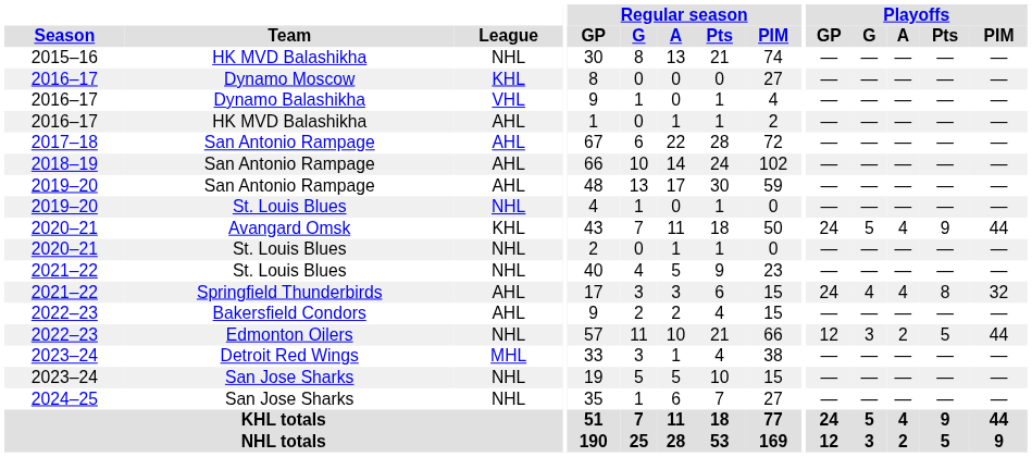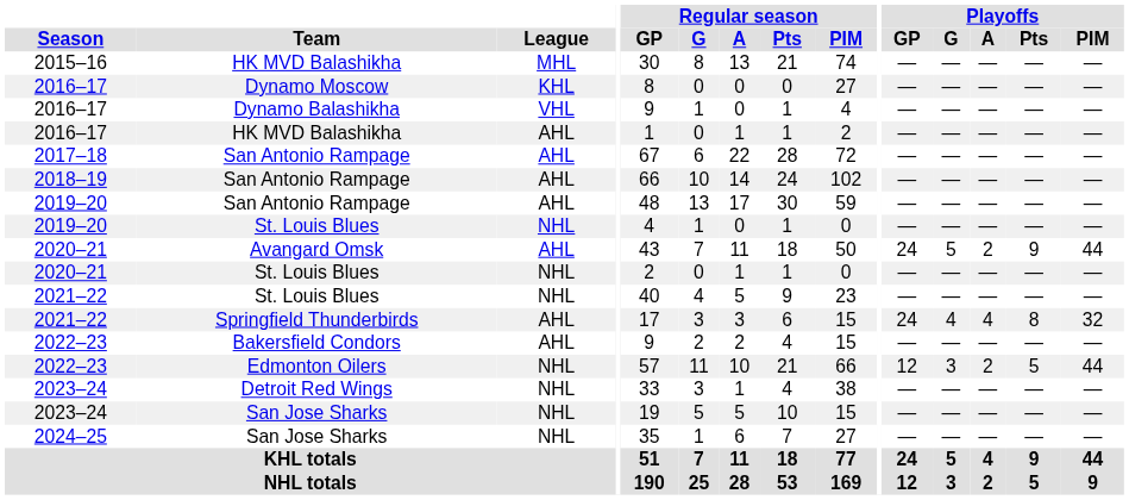 <table border="0" cellpadding="1" cellspacing="0" style="text-align:center; width:60em;">
 <tr bgcolor="#e0e0e0">
 <th colspan="3" bgcolor="#ffffff"></th>
 <th rowspan="98" bgcolor="#ffffff"></th>
 <th colspan="5"><a href='#'>Regular season</a></th>
 <th rowspan="98" bgcolor="#ffffff"></th>
 <th colspan="5"><a href='#'>Playoffs</a></th>
 </tr>
 <tr bgcolor="#e0e0e0">
 <th><a href='#'>Season</a></th>
 <th>Team</th>
 <th>League</th>
 <th>GP</th>
 <th><a href='#'>G</a></th>
 <th><a href='#'>A</a></th>
 <th><a href='#'>Pts</a></th>
 <th><a href='#'>PIM</a></th>
 <th>GP</th>
 <th>G</th>
 <th>A</th>
 <th>Pts</th>
 <th>PIM</th>
 </tr>
 <tr>
 <td>2015–16</td>
 <td><a href='#'>HK MVD Balashikha</a></td>
-<td>NHL</td>
+<td><a href='#'>MHL</a></td>
 <td>30</td>
 <td>8</td>
 <td>13</td>
 <td>21</td>
 <td>74</td>
 <td>—</td>
 <td>—</td>
 <td>—</td>
 <td>—</td>
 <td>—</td>
 </tr>
 <tr bgcolor="#f0f0f0">
 <td><a href='#'>2016–17</a></td>
 <td><a href='#'>Dynamo Moscow</a></td>
 <td><a href='#'>KHL</a></td>
 <td>8</td>
 <td>0</td>
 <td>0</td>
 <td>0</td>
 <td>27</td>
 <td>—</td>
 <td>—</td>
 <td>—</td>
 <td>—</td>
 <td>—</td>
 </tr>
 <tr>
 <td>2016–17</td>
 <td><a href='#'>Dynamo Balashikha</a></td>
 <td><a href='#'>VHL</a></td>
 <td>9</td>
 <td>1</td>
 <td>0</td>
 <td>1</td>
 <td>4</td>
 <td>—</td>
 <td>—</td>
 <td>—</td>
 <td>—</td>
 <td>—</td>
 </tr>
 <tr bgcolor="#f0f0f0">
 <td>2016–17</td>
 <td>HK MVD Balashikha</td>
 <td>AHL</td>
 <td>1</td>
 <td>0</td>
 <td>1</td>
 <td>1</td>
 <td>2</td>
 <td>—</td>
 <td>—</td>
 <td>—</td>
 <td>—</td>
 <td>—</td>
 </tr>
 <tr>
 <td><a href='#'>2017–18</a></td>
 <td><a href='#'>San Antonio Rampage</a></td>
 <td><a href='#'>AHL</a></td>
 <td>67</td>
 <td>6</td>
 <td>22</td>
 <td>28</td>
 <td>72</td>
 <td>—</td>
 <td>—</td>
 <td>—</td>
 <td>—</td>
 <td>—</td>
 </tr>
 <tr bgcolor="#f0f0f0">
 <td><a href='#'>2018–19</a></td>
 <td>San Antonio Rampage</td>
 <td>AHL</td>
 <td>66</td>
 <td>10</td>
 <td>14</td>
 <td>24</td>
 <td>102</td>
 <td>—</td>
 <td>—</td>
 <td>—</td>
 <td>—</td>
 <td>—</td>
 </tr>
 <tr>
 <td><a href='#'>2019–20</a></td>
 <td>San Antonio Rampage</td>
 <td>AHL</td>
 <td>48</td>
 <td>13</td>
 <td>17</td>
 <td>30</td>
 <td>59</td>
 <td>—</td>
 <td>—</td>
 <td>—</td>
 <td>—</td>
 <td>—</td>
 </tr>
 <tr bgcolor="#f0f0f0">
 <td><a href='#'>2019–20</a></td>
 <td><a href='#'>St. Louis Blues</a></td>
 <td><a href='#'>NHL</a></td>
 <td>4</td>
 <td>1</td>
 <td>0</td>
 <td>1</td>
 <td>0</td>
 <td>—</td>
 <td>—</td>
 <td>—</td>
 <td>—</td>
 <td>—</td>
 </tr>
 <tr>
 <td><a href='#'>2020–21</a></td>
 <td><a href='#'>Avangard Omsk</a></td>
-<td>KHL</td>
+<td><a href='#'>AHL</a></td>
 <td>43</td>
 <td>7</td>
 <td>11</td>
 <td>18</td>
 <td>50</td>
 <td>24</td>
 <td>5</td>
-<td>4</td>
+<td>2</td>
 <td>9</td>
 <td>44</td>
 </tr>
 <tr bgcolor="#f0f0f0">
 <td><a href='#'>2020–21</a></td>
 <td>St. Louis Blues</td>
 <td>NHL</td>
 <td>2</td>
 <td>0</td>
 <td>1</td>
 <td>1</td>
 <td>0</td>
 <td>—</td>
 <td>—</td>
 <td>—</td>
 <td>—</td>
 <td>—</td>
 </tr>
 <tr>
 <td><a href='#'>2021–22</a></td>
 <td>St. Louis Blues</td>
 <td>NHL</td>
 <td>40</td>
 <td>4</td>
 <td>5</td>
 <td>9</td>
 <td>23</td>
 <td>—</td>
 <td>—</td>
 <td>—</td>
 <td>—</td>
 <td>—</td>
 </tr>
 <tr bgcolor="#f0f0f0">
 <td><a href='#'>2021–22</a></td>
 <td><a href='#'>Springfield Thunderbirds</a></td>
 <td>AHL</td>
 <td>17</td>
 <td>3</td>
 <td>3</td>
 <td>6</td>
 <td>15</td>
 <td>24</td>
 <td>4</td>
 <td>4</td>
 <td>8</td>
 <td>32</td>
 </tr>
 <tr>
 <td><a href='#'>2022–23</a></td>
 <td><a href='#'>Bakersfield Condors</a></td>
 <td>AHL</td>
 <td>9</td>
 <td>2</td>
 <td>2</td>
 <td>4</td>
 <td>15</td>
 <td>—</td>
 <td>—</td>
 <td>—</td>
 <td>—</td>
 <td>—</td>
 </tr>
 <tr bgcolor="#f0f0f0">
 <td><a href='#'>2022–23</a></td>
 <td><a href='#'>Edmonton Oilers</a></td>
 <td>NHL</td>
 <td>57</td>
 <td>11</td>
 <td>10</td>
 <td>21</td>
 <td>66</td>
 <td>12</td>
 <td>3</td>
 <td>2</td>
 <td>5</td>
 <td>44</td>
 </tr>
 <tr>
 <td><a href='#'>2023–24</a></td>
 <td><a href='#'>Detroit Red Wings</a></td>
-<td><a href='#'>MHL</a></td>
+<td>NHL</td>
 <td>33</td>
 <td>3</td>
 <td>1</td>
 <td>4</td>
 <td>38</td>
 <td>—</td>
 <td>—</td>
 <td>—</td>
 <td>—</td>
 <td>—</td>
 </tr>
 <tr bgcolor="#f0f0f0">
 <td>2023–24</td>
 <td><a href='#'>San Jose Sharks</a></td>
 <td>NHL</td>
 <td>19</td>
 <td>5</td>
 <td>5</td>
 <td>10</td>
 <td>15</td>
 <td>—</td>
 <td>—</td>
 <td>—</td>
 <td>—</td>
 <td>—</td>
 </tr>
 <tr>
 <td><a href='#'>2024–25</a></td>
 <td>San Jose Sharks</td>
 <td>NHL</td>
 <td>35</td>
 <td>1</td>
 <td>6</td>
 <td>7</td>
 <td>27</td>
 <td>—</td>
 <td>—</td>
 <td>—</td>
 <td>—</td>
 <td>—</td>
 </tr>
 <tr bgcolor="#e0e0e0">
 <th colspan="3">KHL totals</th>
 <th>51</th>
 <th>7</th>
 <th>11</th>
 <th>18</th>
 <th>77</th>
 <th>24</th>
 <th>5</th>
 <th>4</th>
 <th>9</th>
 <th>44</th>
 </tr>
 <tr bgcolor="#e0e0e0">
 <th colspan="3">NHL totals</th>
 <th>190</th>
 <th>25</th>
 <th>28</th>
 <th>53</th>
 <th>169</th>
 <th>12</th>
 <th>3</th>
 <th>2</th>
 <th>5</th>
 <th>9</th>
 </tr>
 </table>
